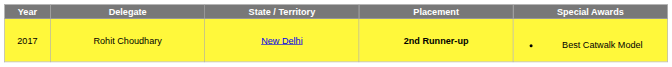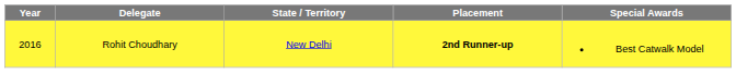 <table class="wikitable sortable" style="font-size: 95%; text-align:center">
 <tr>
 <th width="70" style="background-color:#787878;color:#FFFFFF;">Year</th>
 <th width="250" style="background-color:#787878;color:#FFFFFF;">Delegate</th>
 <th width="250" style="background-color:#787878;color:#FFFFFF;">State / Territory</th>
 <th width="250" style="background-color:#787878;color:#FFFFFF;">Placement</th>
 <th width="250" style="background-color:#787878;color:#FFFFFF;">Special Awards</th>
 </tr>
 <tr style="background:#FFF83B;">
-<td> 2017</td>
+<td> 2016</td>
 <td>Rohit Choudhary</td>
 <td><a href='#'>New Delhi</a></td>
 <td><strong>2nd Runner-up</strong></td>
 <td><br><ul><li>Best Catwalk Model</li></ul></td>
 </tr>
 </table>
